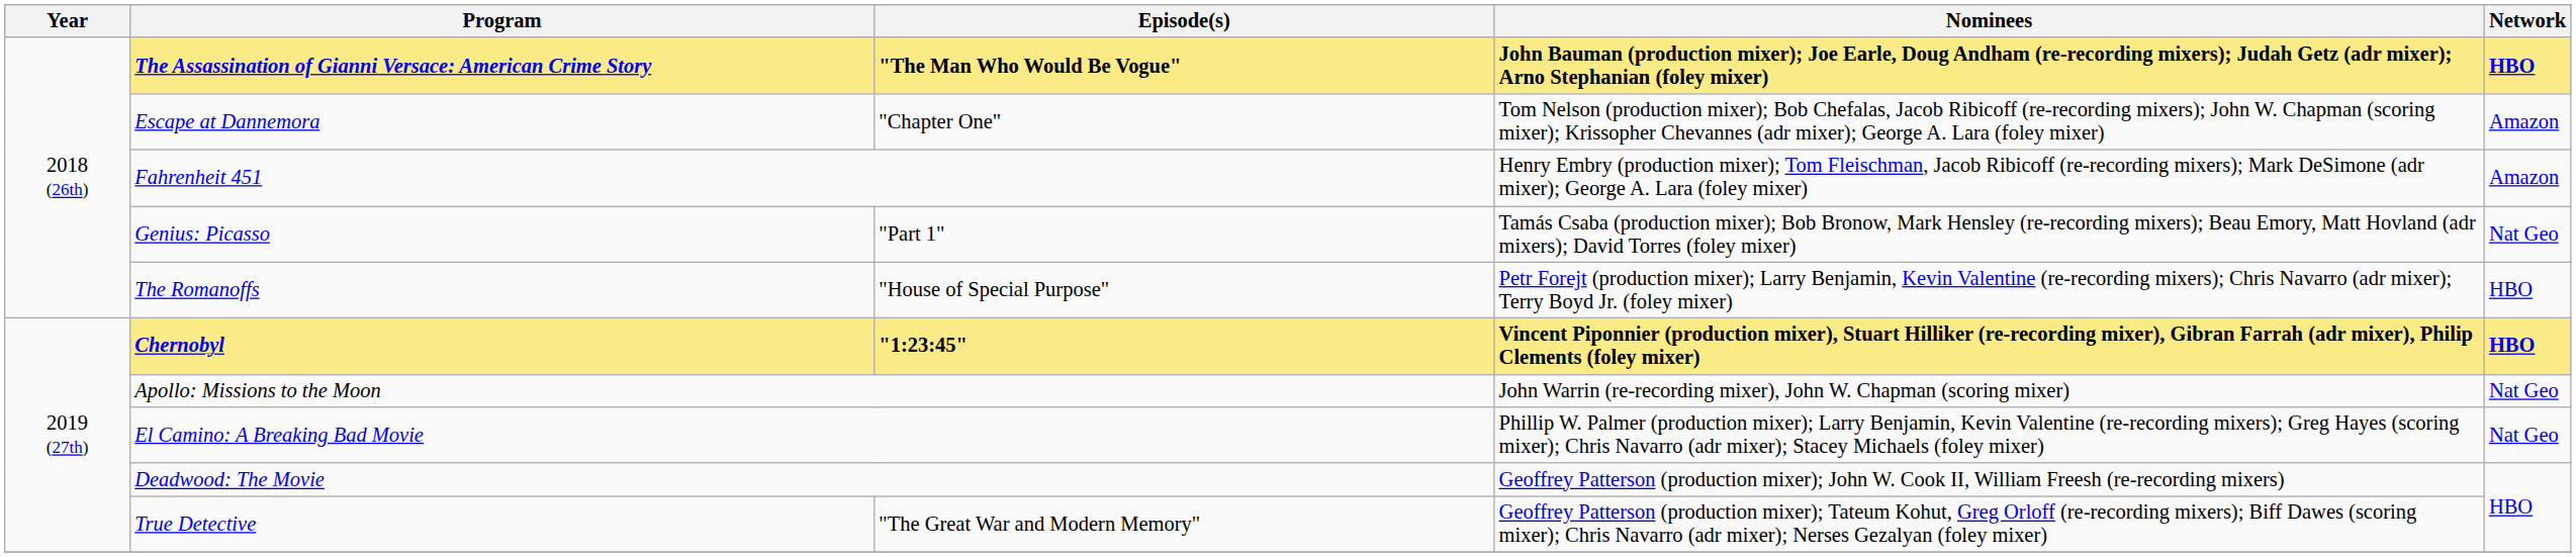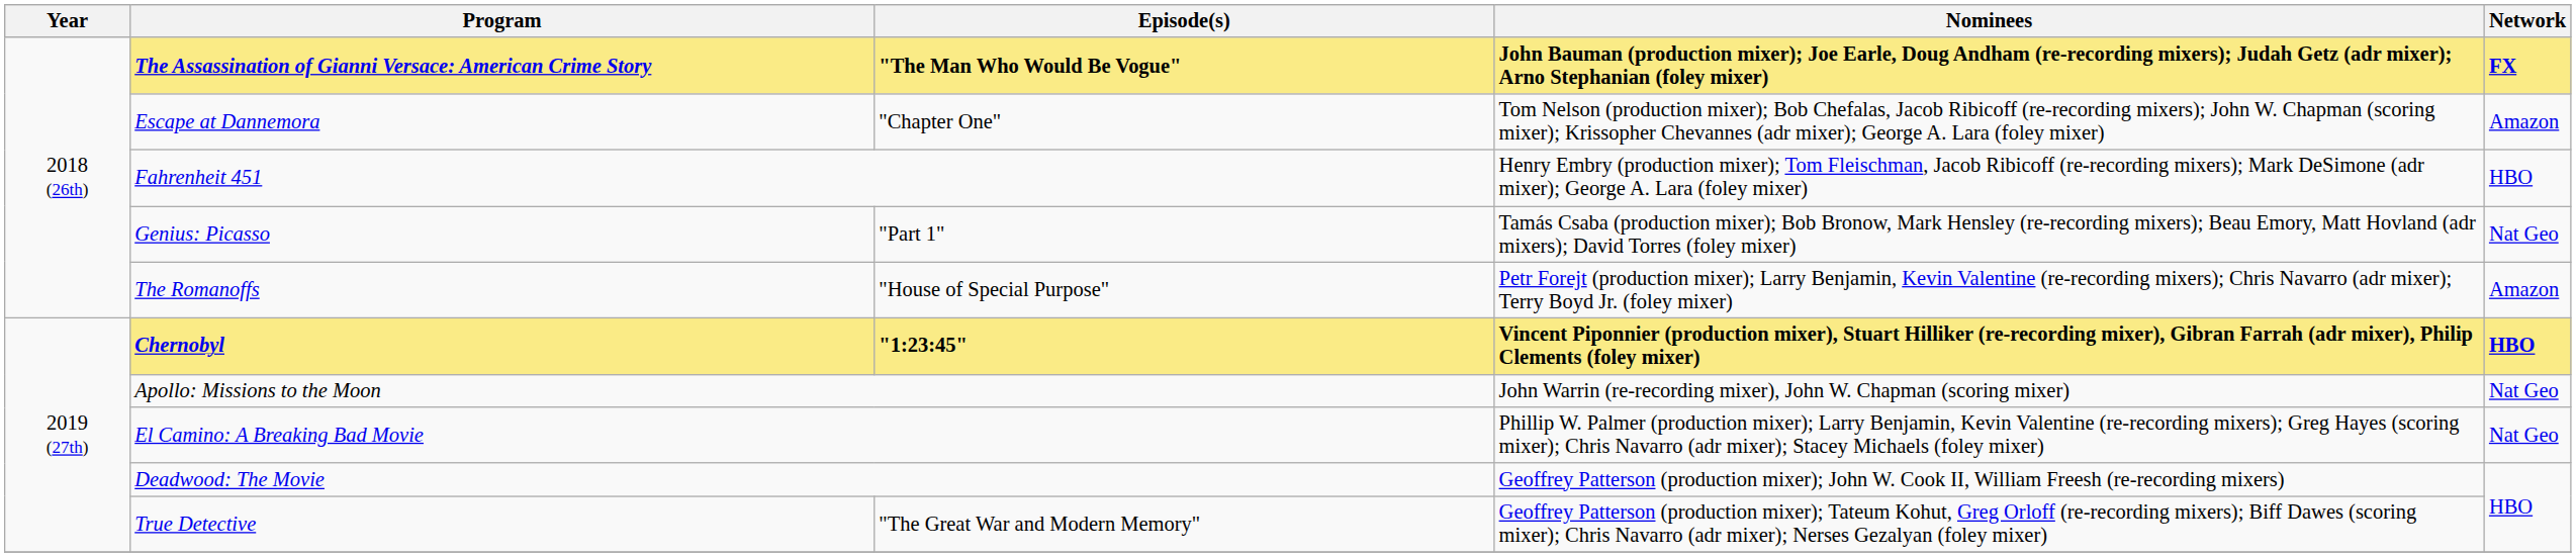 <table class="wikitable" style="width:100%">
 <tr bgcolor="#bebebe">
 <th width="5%">Year</th>
 <th width="30%">Program</th>
 <th width="25%">Episode(s)</th>
 <th width="40%">Nominees</th>
 <th width="5%">Network</th>
 </tr>
 <tr>
 <td rowspan="5" style="text-align:center;">2018 <br><small>(<a href='#'>26th</a>)</small><br></td>
 <td style="background:#FAEB86;"><strong><em><a href='#'>The Assassination of Gianni Versace: American Crime Story</a></em></strong></td>
 <td style="background:#FAEB86;"><strong>"The Man Who Would Be Vogue" </strong></td>
 <td style="background:#FAEB86;"><strong>John Bauman (production mixer); Joe Earle, Doug Andham (re-recording mixers); Judah Getz (adr mixer); Arno Stephanian (foley mixer)</strong></td>
-<td style="background:#FAEB86;"><strong><a href='#'>HBO</a></strong></td>
+<td style="background:#FAEB86;"><strong><a href='#'>FX</a></strong></td>
 </tr>
 <tr>
 <td><em><a href='#'>Escape at Dannemora</a></em></td>
 <td>"Chapter One"</td>
 <td>Tom Nelson (production mixer); Bob Chefalas, Jacob Ribicoff (re-recording mixers); John W. Chapman (scoring mixer); Krissopher Chevannes (adr mixer); George A. Lara (foley mixer)</td>
 <td><a href='#'>Amazon</a></td>
 </tr>
 <tr>
 <td colspan="2"><em><a href='#'>Fahrenheit 451</a></em></td>
 <td>Henry Embry (production mixer); <a href='#'>Tom Fleischman</a>, Jacob Ribicoff (re-recording mixers); Mark DeSimone (adr mixer); George A. Lara (foley mixer)</td>
-<td><a href='#'>Amazon</a></td>
+<td><a href='#'>HBO</a></td>
 </tr>
 <tr>
 <td><em><a href='#'>Genius: Picasso</a></em></td>
 <td>"Part 1"</td>
 <td>Tamás Csaba (production mixer); Bob Bronow, Mark Hensley (re-recording mixers); Beau Emory, Matt Hovland (adr mixers); David Torres (foley mixer)</td>
 <td><a href='#'>Nat Geo</a></td>
 </tr>
 <tr>
 <td><em><a href='#'>The Romanoffs</a></em></td>
 <td>"House of Special Purpose"</td>
 <td><a href='#'>Petr Forejt</a> (production mixer); Larry Benjamin, <a href='#'>Kevin Valentine</a> (re-recording mixers); Chris Navarro (adr mixer); Terry Boyd Jr. (foley mixer)</td>
-<td><a href='#'>HBO</a></td>
+<td><a href='#'>Amazon</a></td>
 </tr>
 <tr>
 <td rowspan="5" style="text-align:center;">2019 <br><small>(<a href='#'>27th</a>)</small><br></td>
 <td style="background:#FAEB86;"><strong><em><a href='#'>Chernobyl</a></em></strong></td>
 <td style="background:#FAEB86;"><strong>"1:23:45" </strong></td>
 <td style="background:#FAEB86;"><strong>Vincent Piponnier (production mixer), Stuart Hilliker (re-recording mixer), Gibran Farrah (adr mixer), Philip Clements (foley mixer)</strong></td>
 <td style="background:#FAEB86;"><strong><a href='#'>HBO</a></strong></td>
 </tr>
 <tr>
 <td colspan="2"><em>Apollo: Missions to the Moon</em></td>
 <td>John Warrin (re-recording mixer), John W. Chapman (scoring mixer)</td>
 <td><a href='#'>Nat Geo</a></td>
 </tr>
 <tr>
 <td colspan="2"><em><a href='#'>El Camino: A Breaking Bad Movie</a></em></td>
 <td>Phillip W. Palmer (production mixer); Larry Benjamin, Kevin Valentine (re-recording mixers); Greg Hayes (scoring mixer); Chris Navarro (adr mixer); Stacey Michaels (foley mixer)</td>
 <td><a href='#'>Nat Geo</a></td>
 </tr>
 <tr>
 <td colspan="2"><em><a href='#'>Deadwood: The Movie</a></em></td>
 <td><a href='#'>Geoffrey Patterson</a> (production mixer); John W. Cook II, William Freesh (re-recording mixers)</td>
 <td rowspan="2"><a href='#'>HBO</a></td>
 </tr>
 <tr>
 <td><em><a href='#'>True Detective</a></em></td>
 <td>"The Great War and Modern Memory"</td>
 <td><a href='#'>Geoffrey Patterson</a> (production mixer); Tateum Kohut, <a href='#'>Greg Orloff</a> (re-recording mixers); Biff Dawes (scoring mixer); Chris Navarro (adr mixer); Nerses Gezalyan (foley mixer)</td>
 </tr>
 <tr>
 </tr>
 </table>
